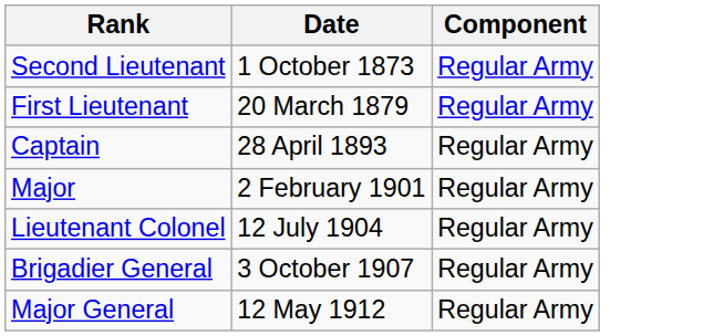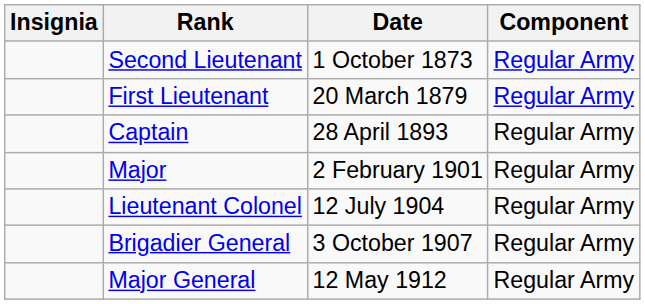 <table class="wikitable">
 <tr>
+<th>Insignia</th>
 <th>Rank</th>
 <th>Date</th>
 <th>Component</th>
 </tr>
 <tr>
+<td></td>
 <td><a href='#'>Second Lieutenant</a></td>
 <td>1 October 1873</td>
 <td><a href='#'>Regular Army</a></td>
 </tr>
 <tr>
+<td></td>
 <td><a href='#'>First Lieutenant</a></td>
 <td>20 March 1879</td>
 <td><a href='#'>Regular Army</a></td>
 </tr>
 <tr>
+<td></td>
 <td><a href='#'>Captain</a></td>
 <td>28 April 1893</td>
 <td>Regular Army</td>
 </tr>
 <tr>
+<td></td>
 <td><a href='#'>Major</a></td>
 <td>2 February 1901</td>
 <td>Regular Army</td>
 </tr>
 <tr>
+<td></td>
 <td><a href='#'>Lieutenant Colonel</a></td>
 <td>12 July 1904</td>
 <td>Regular Army</td>
 </tr>
 <tr>
+<td></td>
 <td><a href='#'>Brigadier General</a></td>
 <td>3 October 1907</td>
 <td>Regular Army</td>
 </tr>
 <tr>
+<td></td>
 <td><a href='#'>Major General</a></td>
 <td>12 May 1912</td>
 <td>Regular Army</td>
 </tr>
 </table>
